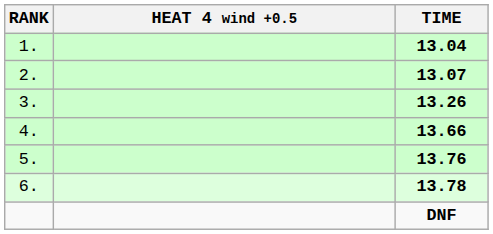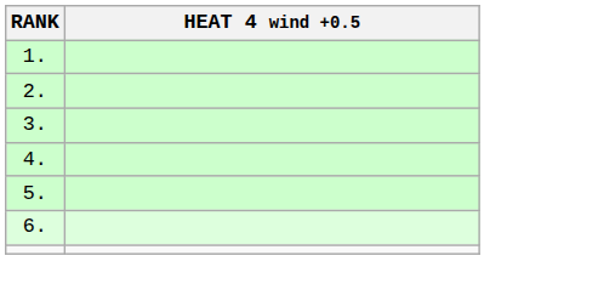 <table class="wikitable" style="border-collapse: collapse; font-size: 90%;">
 <tr>
 <th>RANK</th>
 <th style="width: 20em">HEAT 4 <small>wind +0.5</small></th>
-<th style="width: 5em">TIME</th>
 </tr>
 <tr style="background:#ccffcc;">
 <td align="center">1.</td>
 <td></td>
-<td align="center"><strong>13.04</strong></td>
 </tr>
 <tr style="background:#ccffcc;">
 <td align="center">2.</td>
 <td></td>
-<td align="center"><strong>13.07</strong></td>
 </tr>
 <tr style="background:#ccffcc;">
 <td align="center">3.</td>
 <td></td>
-<td align="center"><strong>13.26</strong></td>
 </tr>
 <tr style="background:#ccffcc;">
 <td align="center">4.</td>
 <td></td>
-<td align="center"><strong>13.66</strong></td>
 </tr>
 <tr style="background:#ccffcc;">
 <td align="center">5.</td>
 <td></td>
-<td align="center"><strong>13.76</strong></td>
 </tr>
 <tr style="background:#ddffdd;">
 <td align="center">6.</td>
 <td></td>
-<td align="center"><strong>13.78</strong></td>
 </tr>
 <tr>
 <td align="center"></td>
 <td></td>
-<td align="center"><strong>DNF</strong></td>
 </tr>
 </table>
